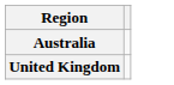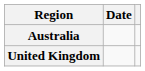 <table class="wikitable plainrowheaders" style="text-align:left">
 <tr>
 <th scope="col">Region</th>
+<th scope="col">Date</th>
 <th scope="col"></th>
 </tr>
 <tr>
 <th scope="row">Australia</th>
 <td></td>
+<td></td>
 </tr>
 <tr>
 <th scope="row">United Kingdom</th>
 <td></td>
+<td></td>
 </tr>
 </table>
